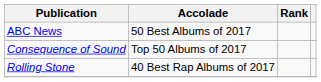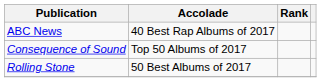 <table class="sortable wikitable">
 <tr>
 <th>Publication</th>
 <th>Accolade</th>
 <th>Rank</th>
 <th class="unsortable"></th>
 </tr>
 <tr>
 <td><a href='#'>ABC News</a></td>
-<td>50 Best Albums of 2017</td>
+<td>40 Best Rap Albums of 2017</td>
 <td></td>
 <td></td>
 </tr>
 <tr>
 <td><em><a href='#'>Consequence of Sound</a></em></td>
 <td>Top 50 Albums of 2017</td>
 <td></td>
 <td></td>
 </tr>
 <tr>
 <td><em><a href='#'>Rolling Stone</a></em></td>
-<td>40 Best Rap Albums of 2017</td>
+<td>50 Best Albums of 2017</td>
 <td></td>
 <td></td>
 </tr>
 <tr>
 </tr>
 </table>
